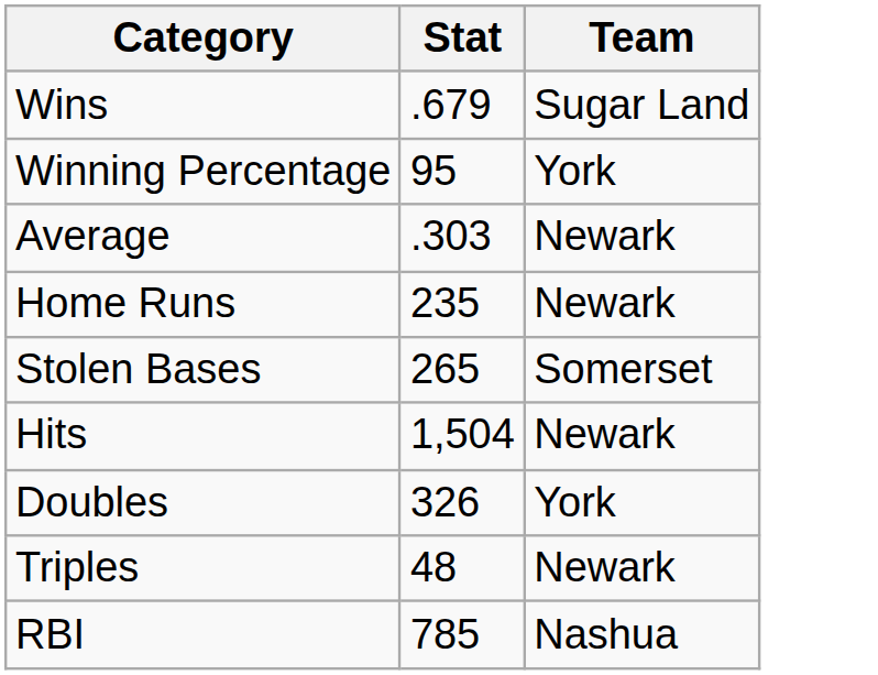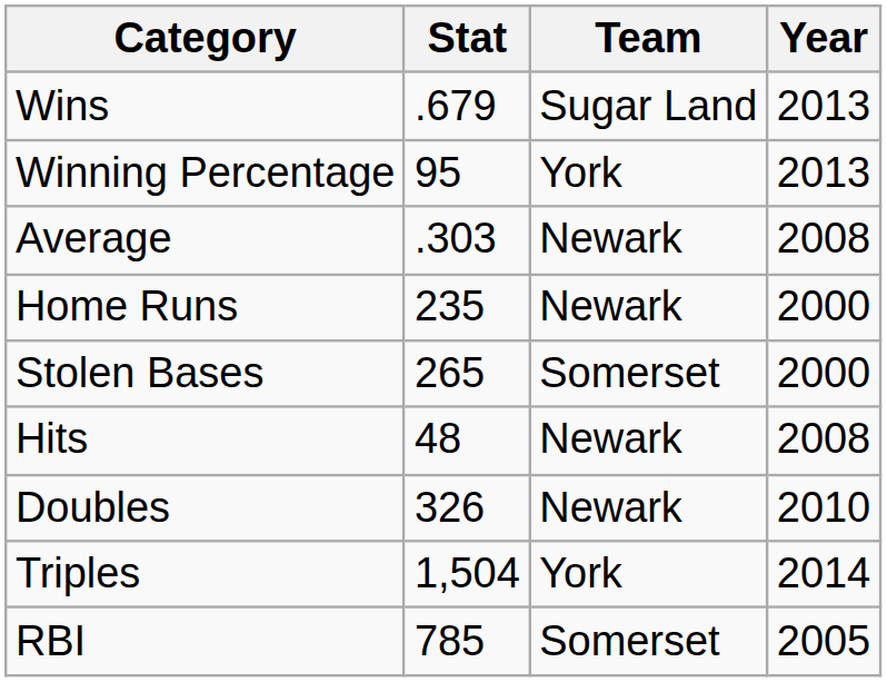 <table class="wikitable">
 <tr>
 <th>Category</th>
 <th>Stat</th>
 <th>Team</th>
+<th>Year</th>
 </tr>
 <tr>
 <td>Wins</td>
 <td>.679</td>
 <td>Sugar Land</td>
+<td>2013</td>
 </tr>
 <tr>
 <td>Winning Percentage</td>
 <td>95</td>
 <td>York</td>
+<td>2013</td>
 </tr>
 <tr>
 <td>Average</td>
 <td>.303</td>
 <td>Newark</td>
+<td>2008</td>
 </tr>
 <tr>
 <td>Home Runs</td>
 <td>235</td>
 <td>Newark</td>
+<td>2000</td>
 </tr>
 <tr>
 <td>Stolen Bases</td>
 <td>265</td>
 <td>Somerset</td>
+<td>2000</td>
 </tr>
 <tr>
 <td>Hits</td>
-<td>1,504</td>
+<td>48</td>
 <td>Newark</td>
+<td>2008</td>
 </tr>
 <tr>
 <td>Doubles</td>
 <td>326</td>
-<td>York</td>
+<td>Newark</td>
+<td>2010</td>
 </tr>
 <tr>
 <td>Triples</td>
-<td>48</td>
-<td>Newark</td>
+<td>1,504</td>
+<td>York</td>
+<td>2014</td>
 </tr>
 <tr>
 <td>RBI</td>
 <td>785</td>
-<td>Nashua</td>
+<td>Somerset</td>
+<td>2005</td>
 </tr>
 </table>
